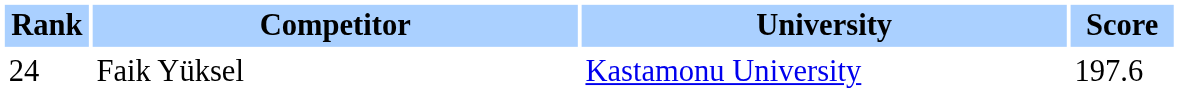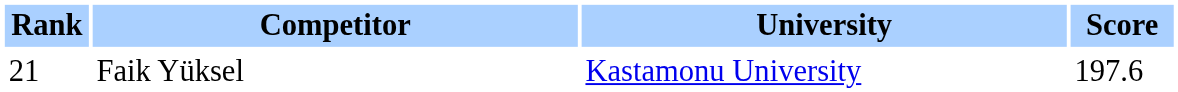 <table border="0" cellspacing="2" cellpadding="2">
 <tr bgcolor=AAD0FF>
 <th width=40>Rank</th>
 <th width=250>Competitor</th>
 <th width=250>University</th>
 <th width=50>Score</th>
 </tr>
 <tr>
-<td>24</td>
+<td>21</td>
 <td>Faik Yüksel</td>
 <td><a href='#'>Kastamonu University</a></td>
 <td>197.6</td>
 </tr>
 </table>
